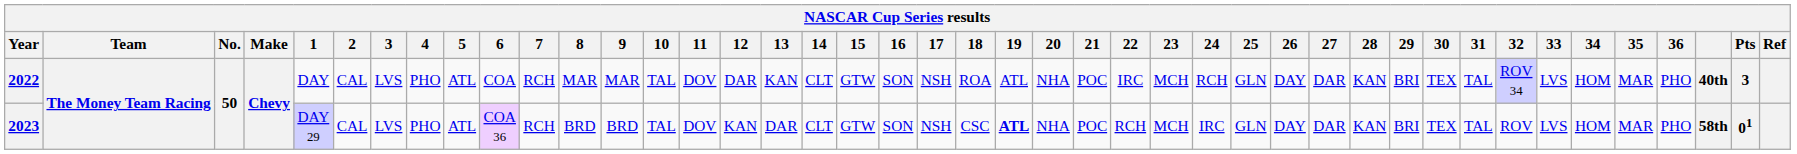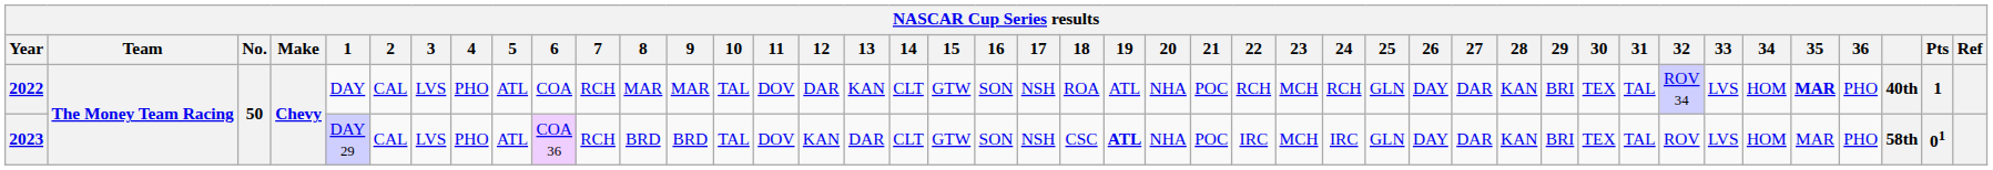 <table class="wikitable" style="text-align:center; font-size:75%">
 <tr>
 <th colspan=43><a href='#'>NASCAR Cup Series</a> results</th>
 </tr>
 <tr>
 <th>Year</th>
 <th>Team</th>
 <th>No.</th>
 <th>Make</th>
 <th>1</th>
 <th>2</th>
 <th>3</th>
 <th>4</th>
 <th>5</th>
 <th>6</th>
 <th>7</th>
 <th>8</th>
 <th>9</th>
 <th>10</th>
 <th>11</th>
 <th>12</th>
 <th>13</th>
 <th>14</th>
 <th>15</th>
 <th>16</th>
 <th>17</th>
 <th>18</th>
 <th>19</th>
 <th>20</th>
 <th>21</th>
 <th>22</th>
 <th>23</th>
 <th>24</th>
 <th>25</th>
 <th>26</th>
 <th>27</th>
 <th>28</th>
 <th>29</th>
 <th>30</th>
 <th>31</th>
 <th>32</th>
 <th>33</th>
 <th>34</th>
 <th>35</th>
 <th>36</th>
 <th></th>
 <th>Pts</th>
 <th>Ref</th>
 </tr>
 <tr>
 <th><a href='#'>2022</a></th>
 <th rowspan=2 nowrap><a href='#'>The Money Team Racing</a></th>
 <th rowspan=2>50</th>
 <th rowspan=2><a href='#'>Chevy</a></th>
 <td><a href='#'>DAY</a></td>
 <td><a href='#'>CAL</a></td>
 <td><a href='#'>LVS</a></td>
 <td><a href='#'>PHO</a></td>
 <td><a href='#'>ATL</a></td>
 <td><a href='#'>COA</a></td>
 <td><a href='#'>RCH</a></td>
 <td><a href='#'>MAR</a></td>
 <td><a href='#'>MAR</a></td>
 <td><a href='#'>TAL</a></td>
 <td><a href='#'>DOV</a></td>
 <td><a href='#'>DAR</a></td>
 <td><a href='#'>KAN</a></td>
 <td><a href='#'>CLT</a></td>
 <td><a href='#'>GTW</a></td>
 <td><a href='#'>SON</a></td>
 <td><a href='#'>NSH</a></td>
 <td><a href='#'>ROA</a></td>
 <td><a href='#'>ATL</a></td>
 <td><a href='#'>NHA</a></td>
 <td><a href='#'>POC</a></td>
-<td><a href='#'>IRC</a></td>
+<td><a href='#'>RCH</a></td>
 <td><a href='#'>MCH</a></td>
 <td><a href='#'>RCH</a></td>
 <td><a href='#'>GLN</a></td>
 <td><a href='#'>DAY</a></td>
 <td><a href='#'>DAR</a></td>
 <td><a href='#'>KAN</a></td>
 <td><a href='#'>BRI</a></td>
 <td><a href='#'>TEX</a></td>
 <td><a href='#'>TAL</a></td>
 <td style="background:#CFCFFF;"><a href='#'>ROV</a><br><small>34</small></td>
 <td><a href='#'>LVS</a></td>
 <td><a href='#'>HOM</a></td>
-<td><a href='#'>MAR</a></td>
+<td><strong><a href='#'>MAR</a></strong></td>
 <td><a href='#'>PHO</a></td>
 <th>40th</th>
-<th>3</th>
+<th>1</th>
 <th></th>
 </tr>
 <tr>
 <th><a href='#'>2023</a></th>
 <td style="background:#CFCFFF;"><a href='#'>DAY</a><br><small>29</small></td>
 <td><a href='#'>CAL</a></td>
 <td><a href='#'>LVS</a></td>
 <td><a href='#'>PHO</a></td>
 <td><a href='#'>ATL</a></td>
 <td style="background:#EFCFFF;"><a href='#'>COA</a><br><small>36</small></td>
 <td><a href='#'>RCH</a></td>
 <td><a href='#'>BRD</a></td>
 <td><a href='#'>BRD</a></td>
 <td><a href='#'>TAL</a></td>
 <td><a href='#'>DOV</a></td>
 <td><a href='#'>KAN</a></td>
 <td><a href='#'>DAR</a></td>
 <td><a href='#'>CLT</a></td>
 <td><a href='#'>GTW</a></td>
 <td><a href='#'>SON</a></td>
 <td><a href='#'>NSH</a></td>
 <td><a href='#'>CSC</a></td>
 <td><strong><a href='#'>ATL</a></strong></td>
 <td><a href='#'>NHA</a></td>
 <td><a href='#'>POC</a></td>
-<td><a href='#'>RCH</a></td>
+<td><a href='#'>IRC</a></td>
 <td><a href='#'>MCH</a></td>
 <td><a href='#'>IRC</a></td>
 <td><a href='#'>GLN</a></td>
 <td><a href='#'>DAY</a></td>
 <td><a href='#'>DAR</a></td>
 <td><a href='#'>KAN</a></td>
 <td><a href='#'>BRI</a></td>
 <td><a href='#'>TEX</a></td>
 <td><a href='#'>TAL</a></td>
 <td><a href='#'>ROV</a></td>
 <td><a href='#'>LVS</a></td>
 <td><a href='#'>HOM</a></td>
 <td><a href='#'>MAR</a></td>
 <td><a href='#'>PHO</a></td>
 <th>58th</th>
 <th>0<sup>1</sup></th>
 <th></th>
 </tr>
 </table>
